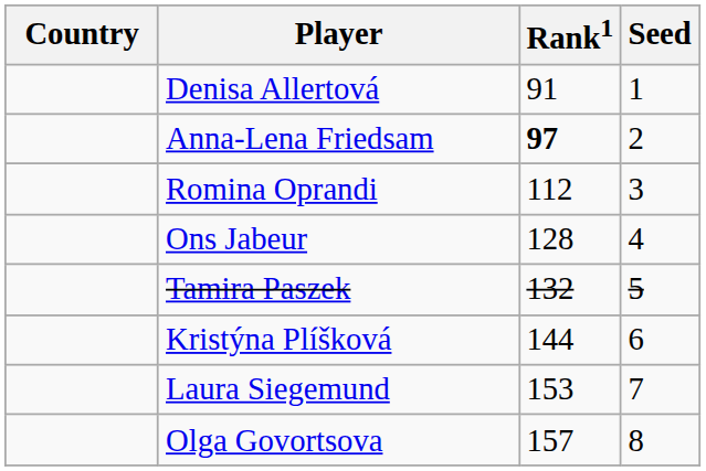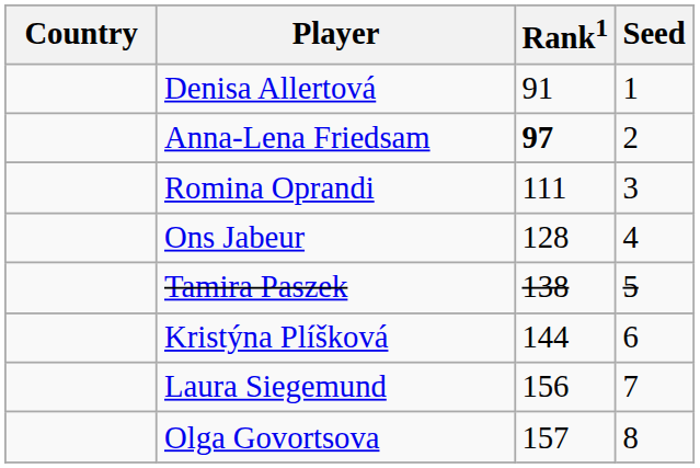 <table class="sortable wikitable">
 <tr>
 <th width="70">Country</th>
 <th width="175">Player</th>
 <th>Rank<sup>1</sup></th>
 <th>Seed</th>
 </tr>
 <tr>
 <td></td>
 <td><a href='#'>Denisa Allertová</a></td>
 <td>91</td>
 <td>1</td>
 </tr>
 <tr>
 <td></td>
 <td><a href='#'>Anna-Lena Friedsam</a></td>
 <td><strong>97</strong></td>
 <td>2</td>
 </tr>
 <tr>
 <td></td>
 <td><a href='#'>Romina Oprandi</a></td>
-<td>112</td>
+<td>111</td>
 <td>3</td>
 </tr>
 <tr>
 <td></td>
 <td><a href='#'>Ons Jabeur</a></td>
 <td>128</td>
 <td>4</td>
 </tr>
 <tr>
 <td><s></s></td>
 <td><s><a href='#'>Tamira Paszek</a></s></td>
-<td><s>132</s></td>
+<td><s>138</s></td>
 <td><s>5</s></td>
 </tr>
 <tr>
 <td></td>
 <td><a href='#'>Kristýna Plíšková</a></td>
 <td>144</td>
 <td>6</td>
 </tr>
 <tr>
 <td></td>
 <td><a href='#'>Laura Siegemund</a></td>
-<td>153</td>
+<td>156</td>
 <td>7</td>
 </tr>
 <tr>
 <td></td>
 <td><a href='#'>Olga Govortsova</a></td>
 <td>157</td>
 <td>8</td>
 </tr>
 </table>
